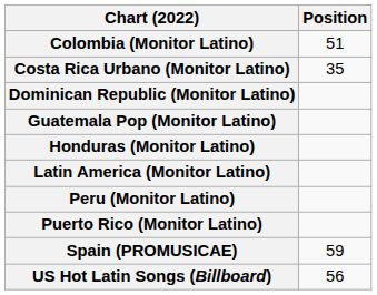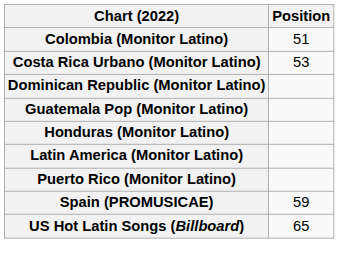 <table class="wikitable sortable plainrowheaders" style="text-align:center">
 <tr>
 <th scope="col">Chart (2022)</th>
 <th scope="col">Position</th>
 </tr>
 <tr>
 <th scope="row">Colombia (Monitor Latino)</th>
 <td>51</td>
 </tr>
 <tr>
 <th scope="row">Costa Rica Urbano (Monitor Latino)</th>
-<td>35</td>
+<td>53</td>
 </tr>
 <tr>
 <th scope="row">Dominican Republic (Monitor Latino)</th>
 <td></td>
 </tr>
 <tr>
 <th scope="row">Guatemala Pop (Monitor Latino)</th>
 <td></td>
 </tr>
 <tr>
 <th scope="row">Honduras (Monitor Latino)</th>
 <td></td>
 </tr>
 <tr>
 <th scope="row">Latin America (Monitor Latino)</th>
 <td></td>
 </tr>
 <tr>
-<th scope="row">Peru (Monitor Latino)</th>
-<td></td>
-</tr>
-<tr>
 <th scope="row">Puerto Rico (Monitor Latino)</th>
 <td></td>
 </tr>
 <tr>
 <th scope="row">Spain (PROMUSICAE)</th>
 <td>59</td>
 </tr>
 <tr>
 <th scope="row">US Hot Latin Songs (<em>Billboard</em>)</th>
-<td>56</td>
+<td>65</td>
 </tr>
 </table>
